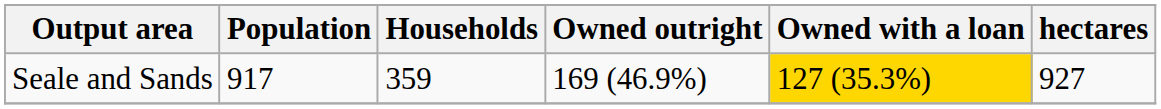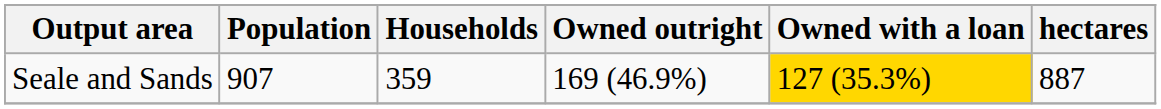 <table class="wikitable">
 <tr>
 </tr>
 <tr>
 <th>Output area</th>
 <th>Population</th>
 <th>Households</th>
 <th>Owned outright</th>
 <th>Owned with a loan</th>
 <th>hectares</th>
 </tr>
 <tr>
 <td>Seale and Sands</td>
-<td>917</td>
+<td>907</td>
 <td>359</td>
 <td>169 (46.9%)</td>
 <td style="background: gold;">127 (35.3%)</td>
-<td>927</td>
+<td>887</td>
 </tr>
 <tr>
 </tr>
 </table>
